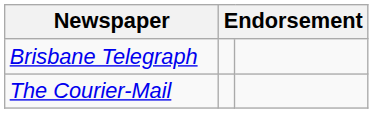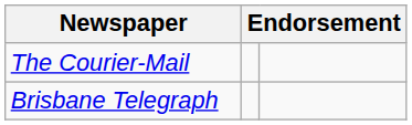 <table class="wikitable sortable right">
 <tr>
 <th style="width:150px;">Newspaper</th>
 <th colspan=2>Endorsement</th>
 </tr>
 <tr>
+<td><em><a href='#'>The Courier-Mail</a></em></td>
+<td width="3pt" > </td>
+<td></td>
+</tr>
+<tr>
 <td><em><a href='#'>Brisbane Telegraph</a></em></td>
 <td width="3pt" > </td>
 <td></td>
 </tr>
-<tr>
-<td><em><a href='#'>The Courier-Mail</a></em></td>
-<td width="3pt" > </td>
-<td></td>
-</tr>
 </table>
